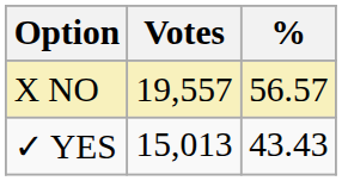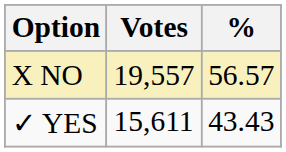 <table class="wikitable">
 <tr>
 <th>Option</th>
 <th>Votes</th>
 <th>%</th>
 </tr>
 <tr>
 <td style=background:#f8f1bd>X NO</td>
 <td style=background:#f8f1bd>19,557</td>
 <td style=background:#f8f1bd>56.57</td>
 </tr>
 <tr>
 <td>✓ YES</td>
-<td>15,013</td>
+<td>15,611</td>
 <td>43.43</td>
 </tr>
 </table>
